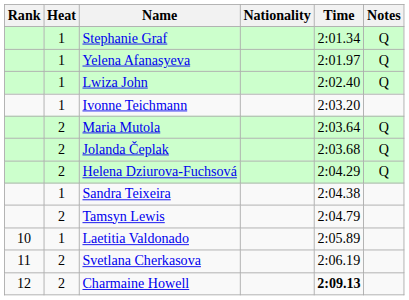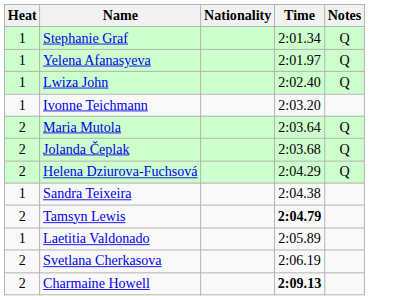 <table class="wikitable sortable" style="text-align:center">
 <tr>
-<th>Rank</th>
 <th>Heat</th>
 <th>Name</th>
 <th>Nationality</th>
 <th>Time</th>
 <th>Notes</th>
 </tr>
 <tr bgcolor=ccffcc>
-<td></td>
 <td>1</td>
 <td align="left"><a href='#'>Stephanie Graf</a></td>
 <td align=left></td>
 <td>2:01.34</td>
 <td>Q</td>
 </tr>
 <tr bgcolor=ccffcc>
-<td></td>
 <td>1</td>
 <td align="left"><a href='#'>Yelena Afanasyeva</a></td>
 <td align=left></td>
 <td>2:01.97</td>
 <td>Q</td>
 </tr>
 <tr bgcolor=ccffcc>
-<td></td>
 <td>1</td>
 <td align="left"><a href='#'>Lwiza John</a></td>
 <td align=left></td>
 <td>2:02.40</td>
 <td>Q</td>
 </tr>
 <tr>
-<td></td>
 <td>1</td>
 <td align="left"><a href='#'>Ivonne Teichmann</a></td>
 <td align=left></td>
 <td>2:03.20</td>
 <td></td>
 </tr>
 <tr bgcolor=ccffcc>
-<td></td>
 <td>2</td>
 <td align="left"><a href='#'>Maria Mutola</a></td>
 <td align=left></td>
 <td>2:03.64</td>
 <td>Q</td>
 </tr>
 <tr bgcolor=ccffcc>
-<td></td>
 <td>2</td>
 <td align="left"><a href='#'>Jolanda Čeplak</a></td>
 <td align=left></td>
 <td>2:03.68</td>
 <td>Q</td>
 </tr>
 <tr bgcolor=ccffcc>
-<td></td>
 <td>2</td>
 <td align="left"><a href='#'>Helena Dziurova-Fuchsová</a></td>
 <td align=left></td>
 <td>2:04.29</td>
 <td>Q</td>
 </tr>
 <tr>
-<td></td>
 <td>1</td>
 <td align="left"><a href='#'>Sandra Teixeira</a></td>
 <td align=left></td>
 <td>2:04.38</td>
 <td></td>
 </tr>
 <tr>
-<td></td>
 <td>2</td>
 <td align="left"><a href='#'>Tamsyn Lewis</a></td>
 <td align=left></td>
-<td>2:04.79</td>
+<td><strong>2:04.79</strong></td>
 <td></td>
 </tr>
 <tr>
-<td>10</td>
 <td>1</td>
 <td align="left"><a href='#'>Laetitia Valdonado</a></td>
 <td align=left></td>
 <td>2:05.89</td>
 <td></td>
 </tr>
 <tr>
-<td>11</td>
 <td>2</td>
 <td align="left"><a href='#'>Svetlana Cherkasova</a></td>
 <td align=left></td>
 <td>2:06.19</td>
 <td></td>
 </tr>
 <tr>
-<td>12</td>
 <td>2</td>
 <td align="left"><a href='#'>Charmaine Howell</a></td>
 <td align=left></td>
 <td><strong>2:09.13</strong></td>
 <td></td>
 </tr>
 </table>
